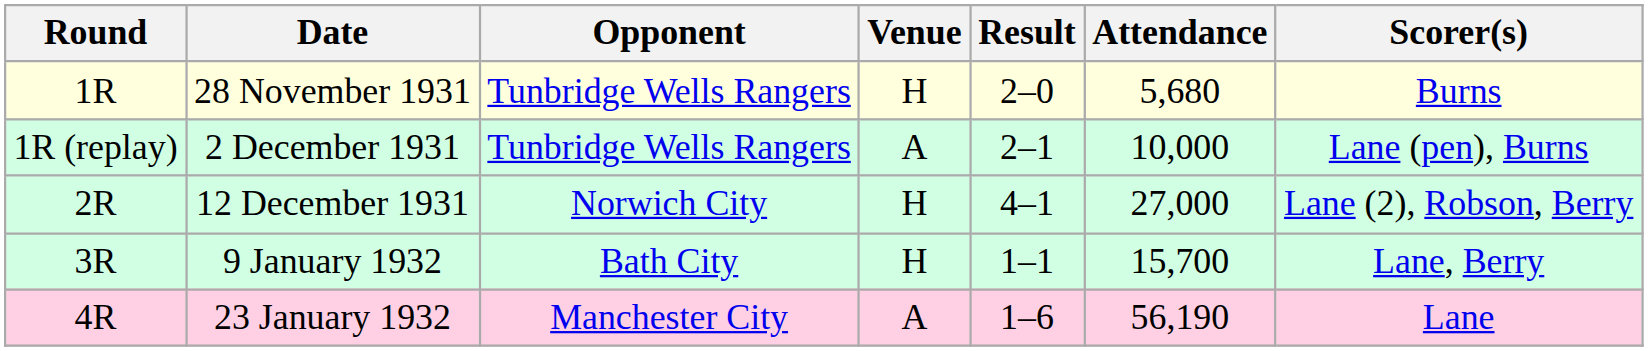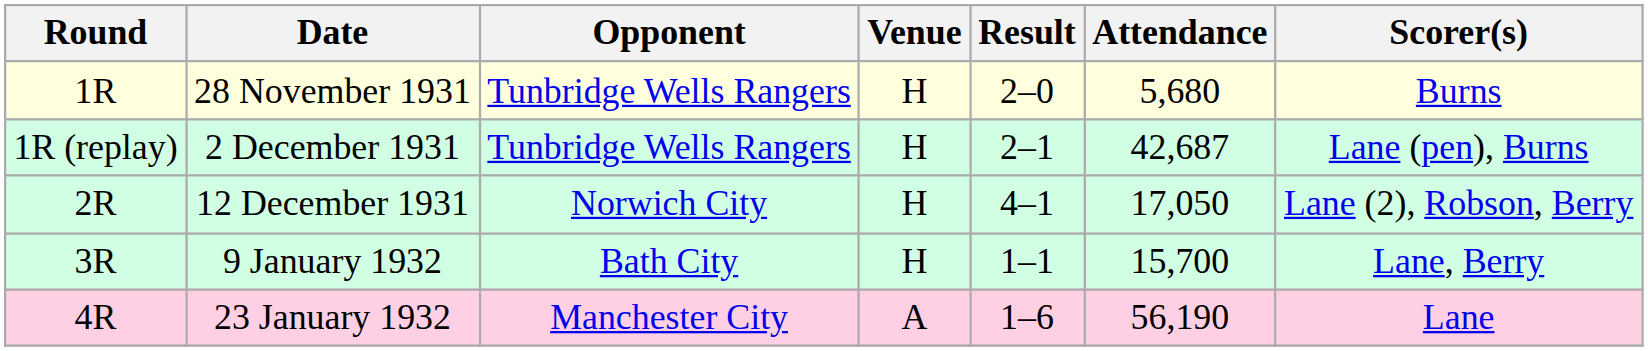 <table style="text-align:center;" class="wikitable sortable">
 <tr>
 <th>Round</th>
 <th>Date</th>
 <th>Opponent</th>
 <th>Venue</th>
 <th>Result</th>
 <th>Attendance</th>
 <th>Scorer(s)</th>
 </tr>
 <tr style="background:#ffd;">
 <td>1R</td>
 <td>28 November 1931</td>
 <td><a href='#'>Tunbridge Wells Rangers</a></td>
 <td>H</td>
 <td>2–0</td>
 <td>5,680</td>
 <td><a href='#'>Burns</a></td>
 </tr>
 <tr style="background:#d0ffe3;">
 <td>1R (replay)</td>
 <td>2 December 1931</td>
 <td><a href='#'>Tunbridge Wells Rangers</a></td>
-<td>A</td>
+<td>H</td>
 <td>2–1</td>
-<td>10,000</td>
+<td>42,687</td>
 <td><a href='#'>Lane</a> (<a href='#'>pen</a>), <a href='#'>Burns</a></td>
 </tr>
 <tr style="background:#d0ffe3;">
 <td>2R</td>
 <td>12 December 1931</td>
 <td><a href='#'>Norwich City</a></td>
 <td>H</td>
 <td>4–1</td>
-<td>27,000</td>
+<td>17,050</td>
 <td><a href='#'>Lane</a> (2), <a href='#'>Robson</a>, <a href='#'>Berry</a></td>
 </tr>
 <tr style="background:#d0ffe3;">
 <td>3R</td>
 <td>9 January 1932</td>
 <td><a href='#'>Bath City</a></td>
 <td>H</td>
 <td>1–1</td>
 <td>15,700</td>
 <td><a href='#'>Lane</a>, <a href='#'>Berry</a></td>
 </tr>
 <tr style="background:#ffd0e3;">
 <td>4R</td>
 <td>23 January 1932</td>
 <td><a href='#'>Manchester City</a></td>
 <td>A</td>
 <td>1–6</td>
 <td>56,190</td>
 <td><a href='#'>Lane</a></td>
 </tr>
 </table>
